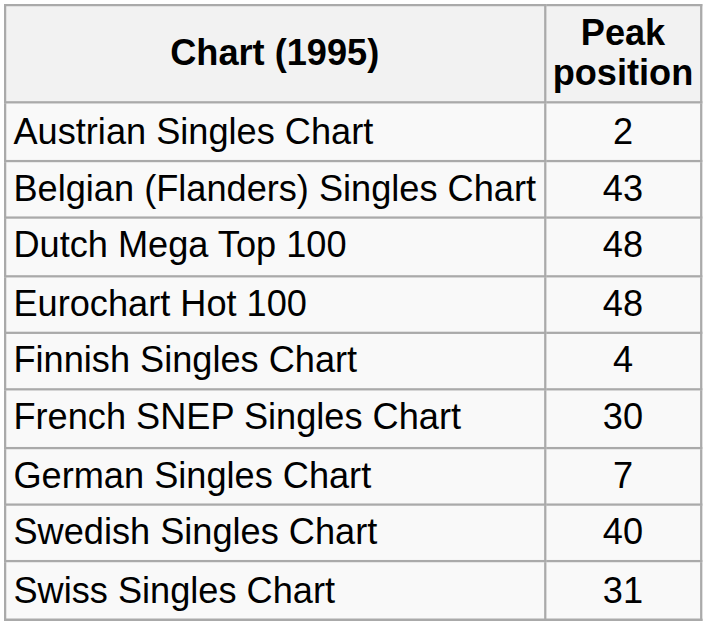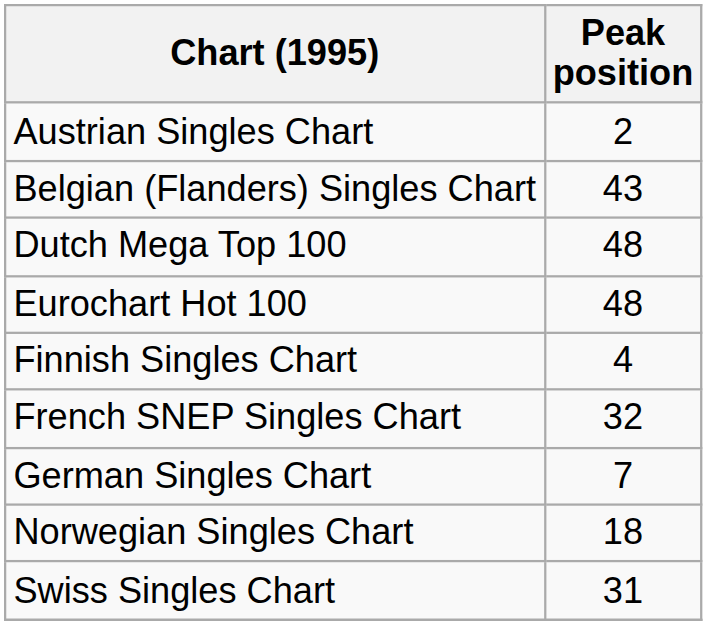 <table class="wikitable sortable">
 <tr>
 <th>Chart (1995)</th>
 <th>Peak<br>position</th>
 </tr>
 <tr>
 <td>Austrian Singles Chart</td>
 <td align="center">2</td>
 </tr>
 <tr>
 <td>Belgian (Flanders) Singles Chart</td>
 <td align="center">43</td>
 </tr>
 <tr>
 <td>Dutch Mega Top 100</td>
 <td align="center">48</td>
 </tr>
 <tr>
 <td>Eurochart Hot 100</td>
 <td align="center">48</td>
 </tr>
 <tr>
 <td>Finnish Singles Chart</td>
 <td align="center">4</td>
 </tr>
 <tr>
 <td>French SNEP Singles Chart</td>
-<td align="center">30</td>
+<td align="center">32</td>
 </tr>
 <tr>
 <td>German Singles Chart</td>
 <td align="center">7</td>
 </tr>
 <tr>
-<td>Swedish Singles Chart</td>
-<td align="center">40</td>
+<td>Norwegian Singles Chart</td>
+<td align="center">18</td>
 </tr>
 <tr>
 <td>Swiss Singles Chart</td>
 <td align="center">31</td>
 </tr>
 <tr>
 </tr>
 </table>
